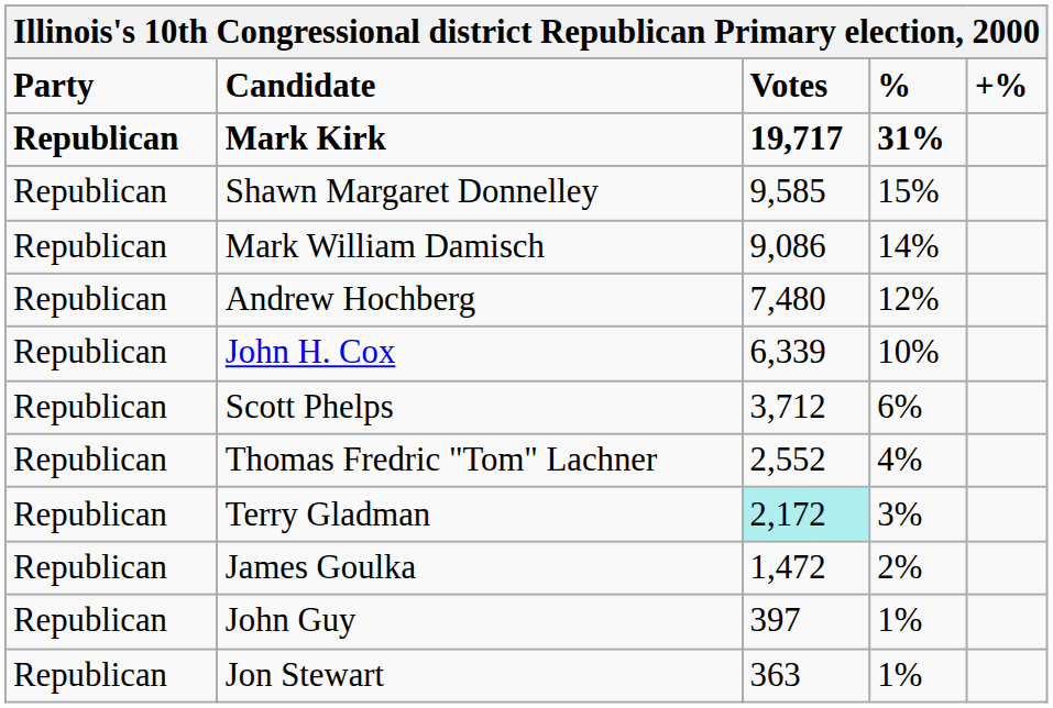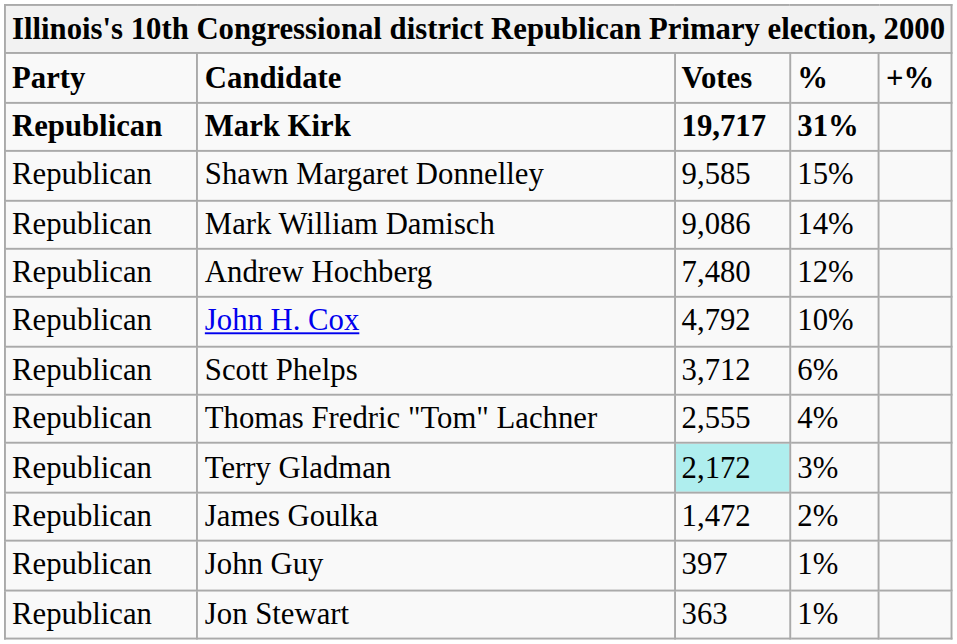 <table class="wikitable">
 <tr>
 <th colspan="5">Illinois's 10th Congressional district Republican Primary election, 2000</th>
 </tr>
 <tr>
 <td><strong>Party</strong></td>
 <td><strong>Candidate</strong></td>
 <td><strong>Votes</strong></td>
 <td><strong>%</strong></td>
 <td><strong>+%</strong></td>
 </tr>
 <tr>
 <td><strong>Republican</strong></td>
 <td><strong>Mark Kirk</strong></td>
 <td><strong>19,717</strong></td>
 <td><strong>31%</strong></td>
 <td></td>
 </tr>
 <tr>
 <td>Republican</td>
 <td>Shawn Margaret Donnelley</td>
 <td>9,585</td>
 <td>15%</td>
 <td></td>
 </tr>
 <tr>
 <td>Republican</td>
 <td>Mark William Damisch</td>
 <td>9,086</td>
 <td>14%</td>
 <td></td>
 </tr>
 <tr>
 <td>Republican</td>
 <td>Andrew Hochberg</td>
 <td>7,480</td>
 <td>12%</td>
 <td></td>
 </tr>
 <tr>
 <td>Republican</td>
 <td><a href='#'>John H. Cox</a></td>
-<td>6,339</td>
+<td>4,792</td>
 <td>10%</td>
 <td></td>
 </tr>
 <tr>
 <td>Republican</td>
 <td>Scott Phelps</td>
 <td>3,712</td>
 <td>6%</td>
 <td></td>
 </tr>
 <tr>
 <td>Republican</td>
 <td>Thomas Fredric "Tom" Lachner</td>
-<td>2,552</td>
+<td>2,555</td>
 <td>4%</td>
 <td></td>
 </tr>
 <tr>
 <td>Republican</td>
 <td>Terry Gladman</td>
 <td style="background: paleturquoise;">2,172</td>
 <td>3%</td>
 <td></td>
 </tr>
 <tr>
 <td>Republican</td>
 <td>James Goulka</td>
 <td>1,472</td>
 <td>2%</td>
 <td></td>
 </tr>
 <tr>
 <td>Republican</td>
 <td>John Guy</td>
 <td>397</td>
 <td>1%</td>
 <td></td>
 </tr>
 <tr>
 <td>Republican</td>
 <td>Jon Stewart</td>
 <td>363</td>
 <td>1%</td>
 <td></td>
 </tr>
 </table>
